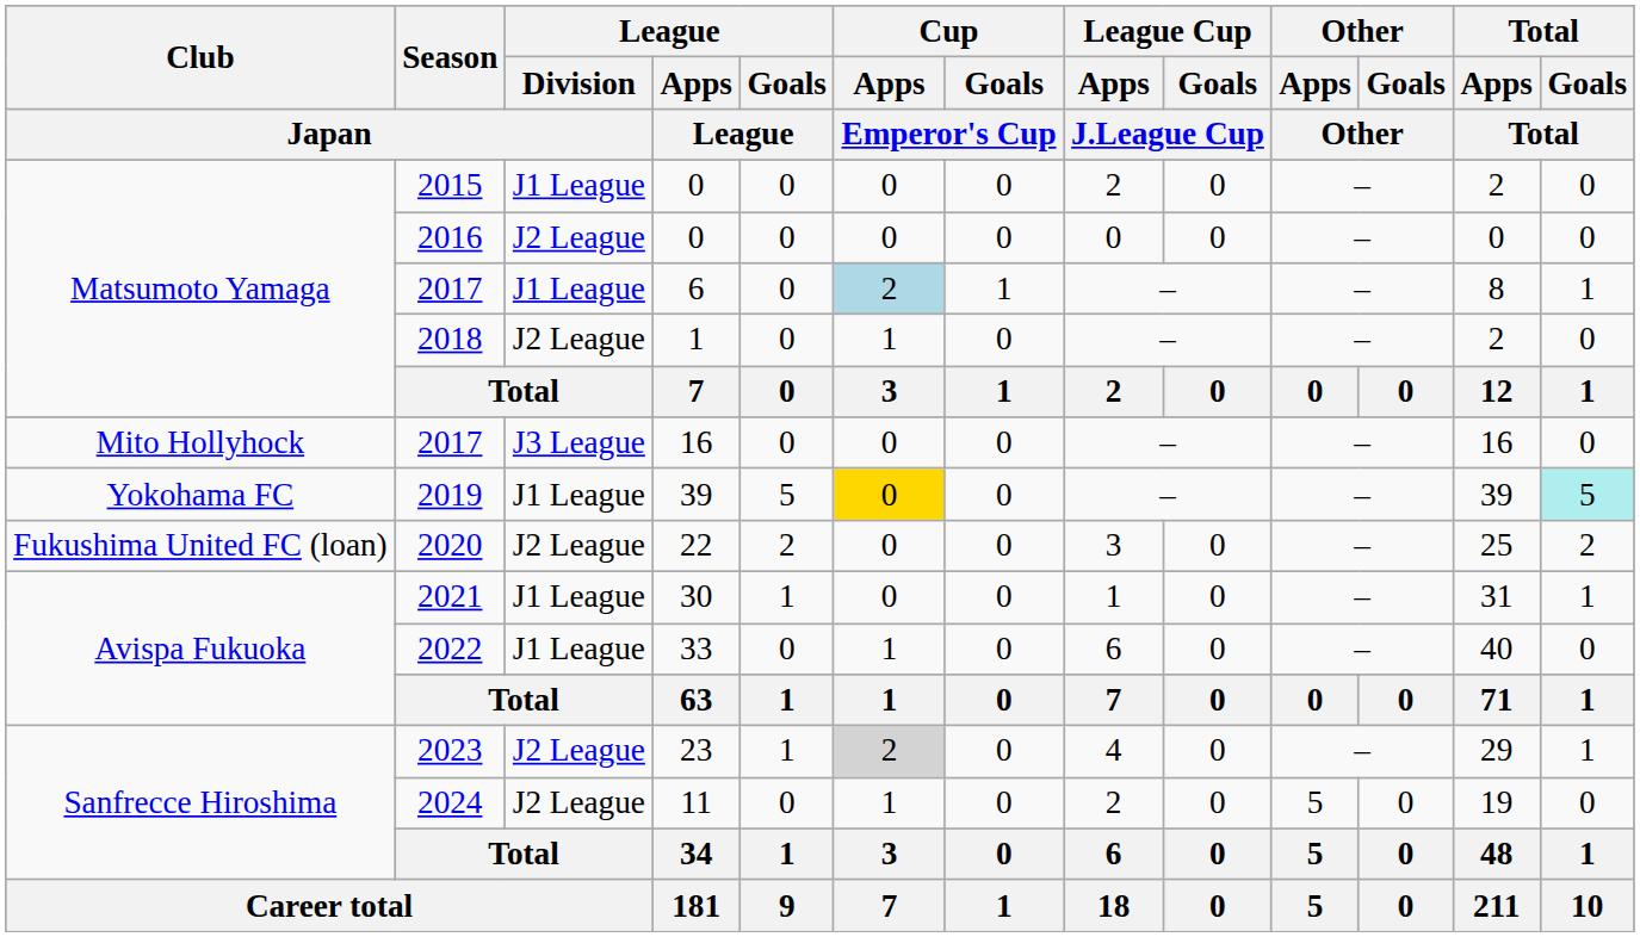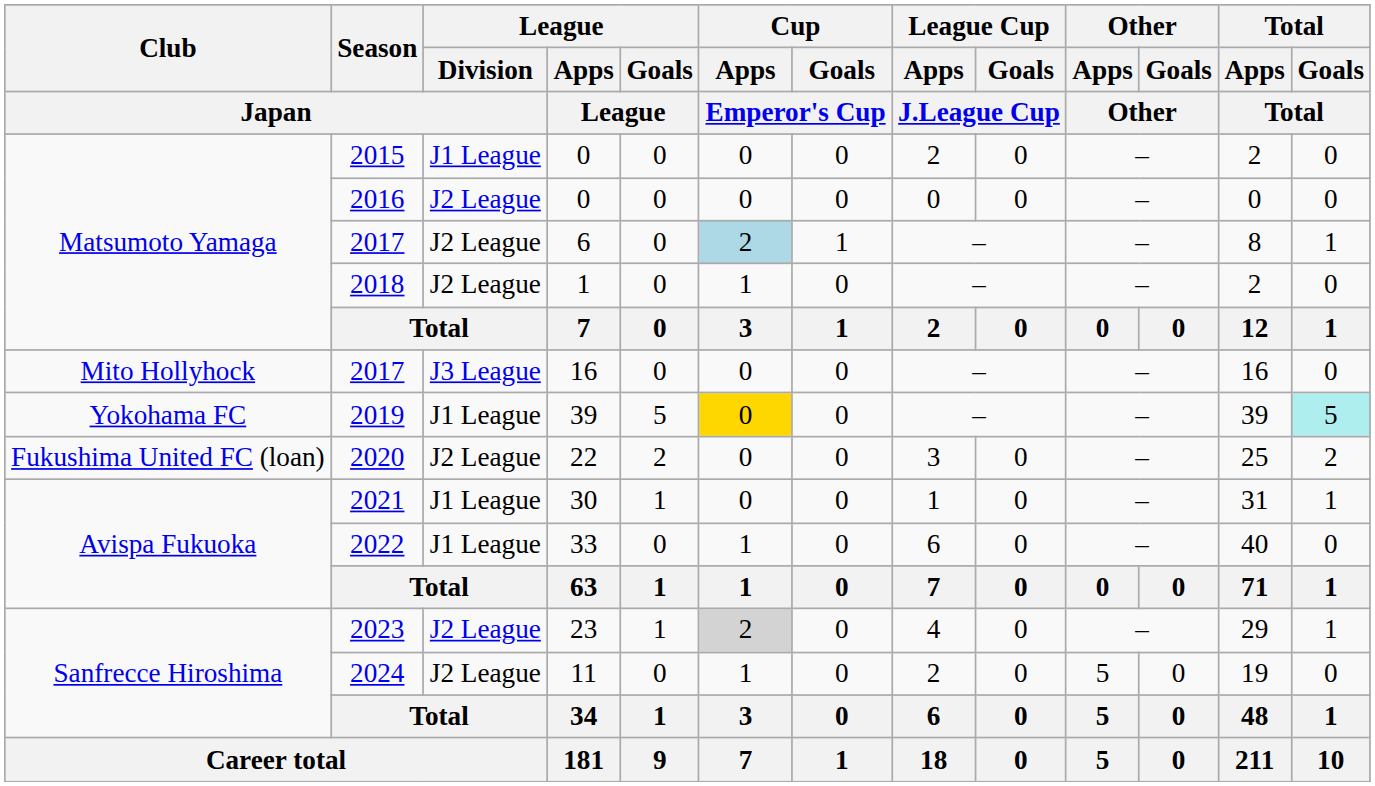 <table class="wikitable" style="text-align: center">
 <tr>
 <th rowspan="2">Club</th>
 <th rowspan="2">Season</th>
 <th colspan="3">League</th>
 <th colspan="2">Cup</th>
 <th colspan="2">League Cup</th>
 <th colspan="2">Other</th>
 <th colspan="2">Total</th>
 </tr>
 <tr>
 <th>Division</th>
 <th>Apps</th>
 <th>Goals</th>
 <th>Apps</th>
 <th>Goals</th>
 <th>Apps</th>
 <th>Goals</th>
 <th>Apps</th>
 <th>Goals</th>
 <th>Apps</th>
 <th>Goals</th>
 </tr>
 <tr>
 <th colspan=3>Japan</th>
 <th colspan=2>League</th>
 <th colspan=2><a href='#'>Emperor's Cup</a></th>
 <th colspan=2><a href='#'>J.League Cup</a></th>
 <th colspan=2>Other</th>
 <th colspan=2>Total</th>
 </tr>
 <tr>
 <td rowspan="5"><a href='#'>Matsumoto Yamaga</a></td>
 <td><a href='#'>2015</a></td>
 <td><a href='#'>J1 League</a></td>
 <td>0</td>
 <td>0</td>
 <td>0</td>
 <td>0</td>
 <td>2</td>
 <td>0</td>
 <td colspan="2">–</td>
 <td>2</td>
 <td>0</td>
 </tr>
 <tr>
 <td><a href='#'>2016</a></td>
 <td><a href='#'>J2 League</a></td>
 <td>0</td>
 <td>0</td>
 <td>0</td>
 <td>0</td>
 <td>0</td>
 <td>0</td>
 <td colspan="2">–</td>
 <td>0</td>
 <td>0</td>
 </tr>
 <tr>
 <td><a href='#'>2017</a></td>
-<td><a href='#'>J1 League</a></td>
+<td>J2 League</td>
 <td>6</td>
 <td>0</td>
 <td style="background: lightblue;">2</td>
 <td>1</td>
 <td colspan="2">–</td>
 <td colspan="2">–</td>
 <td>8</td>
 <td>1</td>
 </tr>
 <tr>
 <td><a href='#'>2018</a></td>
 <td>J2 League</td>
 <td>1</td>
 <td>0</td>
 <td>1</td>
 <td>0</td>
 <td colspan="2">–</td>
 <td colspan="2">–</td>
 <td>2</td>
 <td>0</td>
 </tr>
 <tr>
 <th colspan="2">Total</th>
 <th>7</th>
 <th>0</th>
 <th>3</th>
 <th>1</th>
 <th>2</th>
 <th>0</th>
 <th>0</th>
 <th>0</th>
 <th>12</th>
 <th>1</th>
 </tr>
 <tr>
 <td><a href='#'>Mito Hollyhock</a></td>
 <td><a href='#'>2017</a></td>
 <td><a href='#'>J3 League</a></td>
 <td>16</td>
 <td>0</td>
 <td>0</td>
 <td>0</td>
 <td colspan="2">–</td>
 <td colspan="2">–</td>
 <td>16</td>
 <td>0</td>
 </tr>
 <tr>
 <td><a href='#'>Yokohama FC</a></td>
 <td><a href='#'>2019</a></td>
 <td>J1 League</td>
 <td>39</td>
 <td>5</td>
 <td style="background: gold;">0</td>
 <td>0</td>
 <td colspan="2">–</td>
 <td colspan="2">–</td>
 <td>39</td>
 <td style="background: paleturquoise;">5</td>
 </tr>
 <tr>
 <td><a href='#'>Fukushima United FC</a> (loan)</td>
 <td><a href='#'>2020</a></td>
 <td>J2 League</td>
 <td>22</td>
 <td>2</td>
 <td>0</td>
 <td>0</td>
 <td>3</td>
 <td>0</td>
 <td colspan="2">–</td>
 <td>25</td>
 <td>2</td>
 </tr>
 <tr>
 <td rowspan="3"><a href='#'>Avispa Fukuoka</a></td>
 <td><a href='#'>2021</a></td>
 <td>J1 League</td>
 <td>30</td>
 <td>1</td>
 <td>0</td>
 <td>0</td>
 <td>1</td>
 <td>0</td>
 <td colspan="2">–</td>
 <td>31</td>
 <td>1</td>
 </tr>
 <tr>
 <td><a href='#'>2022</a></td>
 <td>J1 League</td>
 <td>33</td>
 <td>0</td>
 <td>1</td>
 <td>0</td>
 <td>6</td>
 <td>0</td>
 <td colspan="2">–</td>
 <td>40</td>
 <td>0</td>
 </tr>
 <tr>
 <th colspan="2">Total</th>
 <th>63</th>
 <th>1</th>
 <th>1</th>
 <th>0</th>
 <th>7</th>
 <th>0</th>
 <th>0</th>
 <th>0</th>
 <th>71</th>
 <th>1</th>
 </tr>
 <tr>
 <td rowspan="3"><a href='#'>Sanfrecce Hiroshima</a></td>
 <td><a href='#'>2023</a></td>
 <td><a href='#'>J2 League</a></td>
 <td>23</td>
 <td>1</td>
 <td style="background: lightgrey;">2</td>
 <td>0</td>
 <td>4</td>
 <td>0</td>
 <td colspan="2">–</td>
 <td>29</td>
 <td>1</td>
 </tr>
 <tr>
 <td><a href='#'>2024</a></td>
 <td>J2 League</td>
 <td>11</td>
 <td>0</td>
 <td>1</td>
 <td>0</td>
 <td>2</td>
 <td>0</td>
 <td>5</td>
 <td>0</td>
 <td>19</td>
 <td>0</td>
 </tr>
 <tr>
 <th colspan="2">Total</th>
 <th>34</th>
 <th>1</th>
 <th>3</th>
 <th>0</th>
 <th>6</th>
 <th>0</th>
 <th>5</th>
 <th>0</th>
 <th>48</th>
 <th>1</th>
 </tr>
 <tr>
 <th colspan=3>Career total</th>
 <th>181</th>
 <th>9</th>
 <th>7</th>
 <th>1</th>
 <th>18</th>
 <th>0</th>
 <th>5</th>
 <th>0</th>
 <th>211</th>
 <th>10</th>
 </tr>
 </table>
